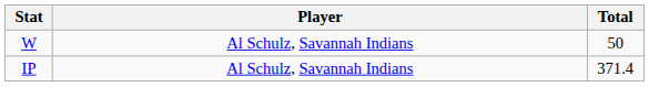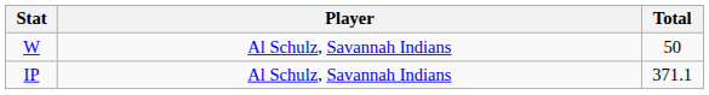 <table class="wikitable" width="40%" style="text-align:center;">
 <tr>
 <th width="5%">Stat</th>
 <th width="60%">Player</th>
 <th width="5%">Total</th>
 </tr>
 <tr>
 <td><a href='#'>W</a></td>
 <td><a href='#'>Al Schulz</a>, <a href='#'>Savannah Indians</a></td>
 <td>50</td>
 </tr>
 <tr>
 <td><a href='#'>IP</a></td>
 <td><a href='#'>Al Schulz</a>, <a href='#'>Savannah Indians</a></td>
-<td>371.4</td>
+<td>371.1</td>
 </tr>
 </table>
